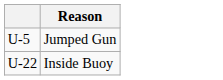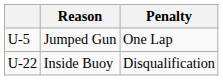 <table class="wikitable" style="font-size:95%">
 <tr>
 <th></th>
 <th>Reason</th>
+<th>Penalty</th>
 </tr>
 <tr>
 <td>U-5</td>
 <td>Jumped Gun</td>
+<td>One Lap</td>
 </tr>
 <tr>
 <td>U-22</td>
 <td>Inside Buoy</td>
+<td>Disqualification</td>
 </tr>
 </table>
